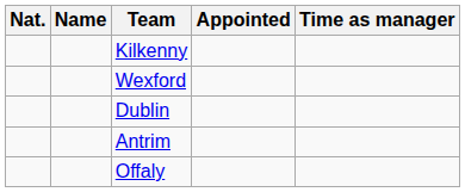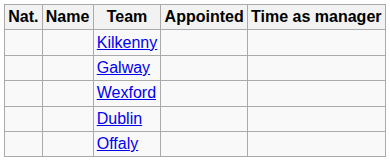 <table class="wikitable sortable">
 <tr>
 </tr>
 <tr>
 <th>Nat.</th>
 <th>Name</th>
 <th>Team</th>
 <th>Appointed</th>
 <th>Time as manager</th>
 </tr>
 <tr>
 <td></td>
 <td></td>
 <td><a href='#'>Kilkenny</a></td>
 <td></td>
 <td></td>
 </tr>
 <tr>
 <td></td>
 <td></td>
+<td><a href='#'>Galway</a></td>
+<td></td>
+<td></td>
+</tr>
+<tr>
+<td></td>
+<td></td>
 <td><a href='#'>Wexford</a></td>
 <td></td>
 <td></td>
 </tr>
 <tr>
 <td></td>
 <td></td>
 <td><a href='#'>Dublin</a></td>
 <td></td>
 <td></td>
 </tr>
 <tr>
 <td></td>
 <td></td>
-<td><a href='#'>Antrim</a></td>
-<td></td>
-<td></td>
-</tr>
-<tr>
-<td></td>
-<td></td>
 <td><a href='#'>Offaly</a></td>
 <td></td>
 <td></td>
 </tr>
 </table>
